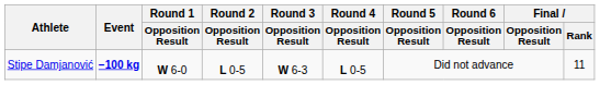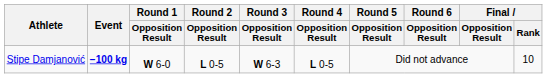 <table class="wikitable" style="font-size:90%">
 <tr>
 <th rowspan="2">Athlete</th>
 <th rowspan="2">Event</th>
 <th>Round 1</th>
 <th>Round 2</th>
 <th>Round 3</th>
 <th>Round 4</th>
 <th>Round 5</th>
 <th>Round 6</th>
 <th colspan=2>Final / </th>
 </tr>
 <tr style="font-size: 95%">
 <th>Opposition<br>Result</th>
 <th>Opposition<br>Result</th>
 <th>Opposition<br>Result</th>
 <th>Opposition<br>Result</th>
 <th>Opposition<br>Result</th>
 <th>Opposition<br>Result</th>
 <th>Opposition<br>Result</th>
 <th>Rank</th>
 </tr>
 <tr align=center>
 <td align=left><a href='#'>Stipe Damjanović</a></td>
 <td align=left><strong><a href='#'>−100 kg</a></strong></td>
 <td><br><strong>W</strong> 6-0</td>
 <td><br><strong>L</strong> 0-5</td>
 <td><br><strong>W</strong> 6-3</td>
 <td><br><strong>L</strong> 0-5</td>
 <td colspan=3>Did not advance</td>
-<td>11</td>
+<td>10</td>
 </tr>
 </table>
